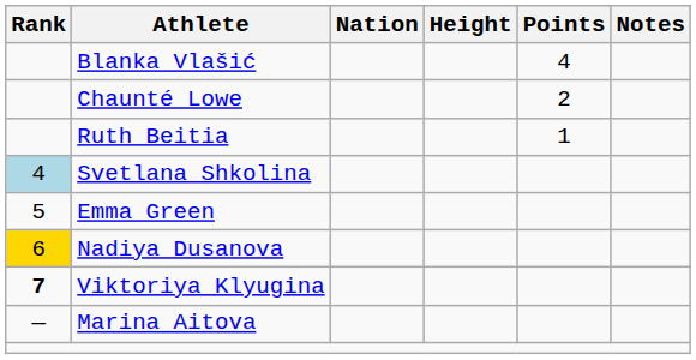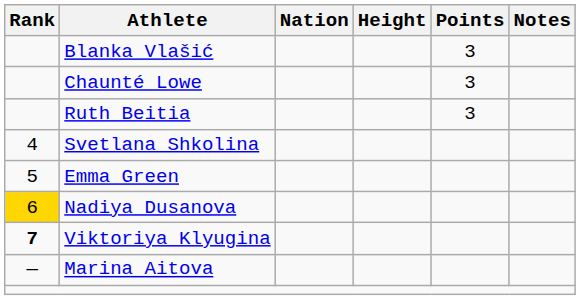 <table class="wikitable sortable" style="text-align:center;">
 <tr>
 <th scope="col" style="width: 10px;">Rank</th>
 <th scope="col">Athlete</th>
 <th scope="col">Nation</th>
 <th scope="col">Height</th>
 <th scope="col">Points</th>
 <th scope="col">Notes</th>
 </tr>
 <tr>
 <td></td>
 <td align=left><a href='#'>Blanka Vlašić</a></td>
 <td align=left></td>
 <td></td>
-<td>4</td>
+<td>3</td>
 <td></td>
 </tr>
 <tr>
 <td></td>
 <td align=left><a href='#'>Chaunté Lowe</a></td>
 <td align=left></td>
 <td></td>
-<td>2</td>
+<td>3</td>
 <td></td>
 </tr>
 <tr>
 <td></td>
 <td align=left><a href='#'>Ruth Beitia</a></td>
 <td align=left></td>
 <td></td>
-<td>1</td>
+<td>3</td>
 <td></td>
 </tr>
 <tr>
-<td style="background: lightblue;">4</td>
+<td>4</td>
 <td align=left><a href='#'>Svetlana Shkolina</a></td>
 <td align=left></td>
 <td></td>
 <td></td>
 <td></td>
 </tr>
 <tr>
 <td>5</td>
 <td align=left><a href='#'>Emma Green</a></td>
 <td align=left></td>
 <td></td>
 <td></td>
 <td></td>
 </tr>
 <tr>
 <td style="background: gold;">6</td>
 <td align=left><a href='#'>Nadiya Dusanova</a></td>
 <td align=left></td>
 <td></td>
 <td></td>
 <td></td>
 </tr>
 <tr>
 <td><strong>7</strong></td>
 <td align=left><a href='#'>Viktoriya Klyugina</a></td>
 <td align=left></td>
 <td></td>
 <td></td>
 <td></td>
 </tr>
 <tr>
 <td>—</td>
 <td align=left><a href='#'>Marina Aitova</a></td>
 <td align=left></td>
 <td></td>
 <td></td>
 <td></td>
 </tr>
 <tr class="sortbottom">
 <td colspan=6></td>
 </tr>
 </table>
